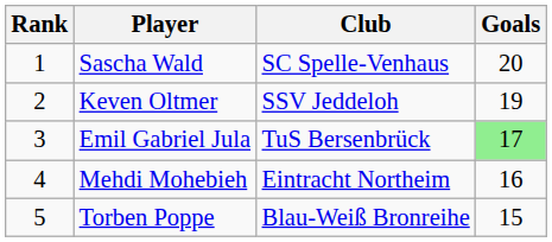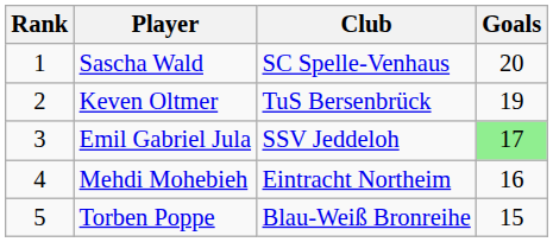 <table class="wikitable" style="text-align:center">
 <tr>
 <th>Rank</th>
 <th>Player</th>
 <th>Club</th>
 <th>Goals</th>
 </tr>
 <tr>
 <td>1</td>
 <td align="left"> <a href='#'>Sascha Wald</a></td>
 <td align="left"><a href='#'>SC Spelle-Venhaus</a></td>
 <td>20</td>
 </tr>
 <tr>
 <td>2</td>
 <td align="left"> <a href='#'>Keven Oltmer</a></td>
-<td align="left"><a href='#'>SSV Jeddeloh</a></td>
+<td align="left"><a href='#'>TuS Bersenbrück</a></td>
 <td>19</td>
 </tr>
 <tr>
 <td>3</td>
 <td align="left"> <a href='#'>Emil Gabriel Jula</a></td>
-<td align="left"><a href='#'>TuS Bersenbrück</a></td>
+<td align="left"><a href='#'>SSV Jeddeloh</a></td>
 <td style="background: lightgreen;">17</td>
 </tr>
 <tr>
 <td>4</td>
 <td align="left"> <a href='#'>Mehdi Mohebieh</a></td>
 <td align="left"><a href='#'>Eintracht Northeim</a></td>
 <td>16</td>
 </tr>
 <tr>
 <td>5</td>
 <td align="left"> <a href='#'>Torben Poppe</a></td>
 <td align="left"><a href='#'>Blau-Weiß Bronreihe</a></td>
 <td>15</td>
 </tr>
 </table>
